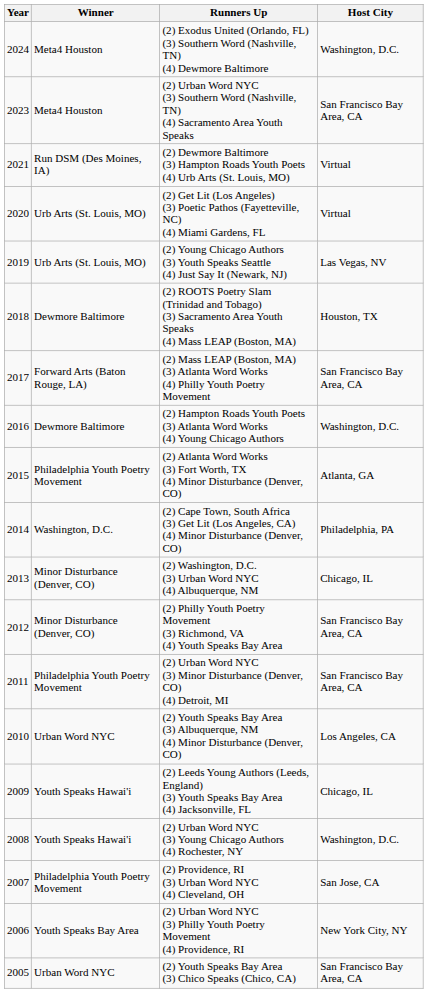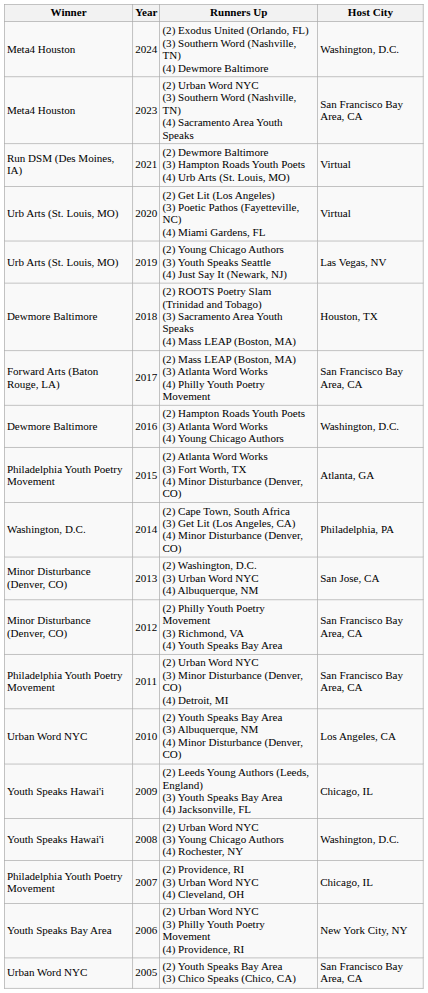 <table class="wikitable">
 <tr>
+<th>Winner</th>
 <th>Year</th>
-<th>Winner</th>
 <th>Runners Up</th>
 <th>Host City</th>
 </tr>
 <tr>
+<td>Meta4 Houston</td>
 <td>2024</td>
-<td>Meta4 Houston</td>
 <td>(2) Exodus United (Orlando, FL)<br>(3) Southern Word (Nashville, TN)<br>(4) Dewmore Baltimore</td>
 <td>Washington, D.C.</td>
 </tr>
 <tr>
+<td>Meta4 Houston</td>
 <td>2023</td>
-<td>Meta4 Houston</td>
 <td>(2) Urban Word NYC<br>(3) Southern Word (Nashville, TN)<br>(4) Sacramento Area Youth Speaks</td>
 <td>San Francisco Bay Area, CA</td>
 </tr>
 <tr>
+<td>Run DSM (Des Moines, IA)</td>
 <td>2021</td>
-<td>Run DSM (Des Moines, IA)</td>
 <td>(2) Dewmore Baltimore<br>(3) Hampton Roads Youth Poets<br>(4) Urb Arts (St. Louis, MO)</td>
 <td>Virtual</td>
 </tr>
 <tr>
+<td>Urb Arts (St. Louis, MO)</td>
 <td>2020</td>
-<td>Urb Arts (St. Louis, MO)</td>
 <td>(2) Get Lit (Los Angeles)<br>(3) Poetic Pathos (Fayetteville, NC)<br>(4) Miami Gardens, FL</td>
 <td>Virtual</td>
 </tr>
 <tr>
+<td>Urb Arts (St. Louis, MO)</td>
 <td>2019</td>
-<td>Urb Arts (St. Louis, MO)</td>
 <td>(2) Young Chicago Authors<br>(3) Youth Speaks Seattle<br>(4) Just Say It (Newark, NJ)</td>
 <td>Las Vegas, NV</td>
 </tr>
 <tr>
+<td>Dewmore Baltimore</td>
 <td>2018</td>
-<td>Dewmore Baltimore</td>
 <td>(2) ROOTS Poetry Slam (Trinidad and Tobago)<br>(3) Sacramento Area Youth Speaks<br>(4) Mass LEAP (Boston, MA)</td>
 <td>Houston, TX</td>
 </tr>
 <tr>
+<td>Forward Arts (Baton Rouge, LA)</td>
 <td>2017</td>
-<td>Forward Arts (Baton Rouge, LA)</td>
 <td>(2) Mass LEAP (Boston, MA)<br>(3) Atlanta Word Works<br>(4) Philly Youth Poetry Movement</td>
 <td>San Francisco Bay Area, CA</td>
 </tr>
 <tr>
+<td>Dewmore Baltimore</td>
 <td>2016</td>
-<td>Dewmore Baltimore</td>
 <td>(2) Hampton Roads Youth Poets<br>(3) Atlanta Word Works<br>(4) Young Chicago Authors</td>
 <td>Washington, D.C.</td>
 </tr>
 <tr 2016|| Baltimore City Youth Poetry Team|| (2) Hampton Roads>
+<td>Philadelphia Youth Poetry Movement</td>
 <td>2015</td>
-<td>Philadelphia Youth Poetry Movement</td>
 <td>(2) Atlanta Word Works<br>(3) Fort Worth, TX<br>(4) Minor Disturbance (Denver, CO)</td>
 <td>Atlanta, GA</td>
 </tr>
 <tr>
+<td>Washington, D.C.</td>
 <td>2014</td>
-<td>Washington, D.C.</td>
 <td>(2) Cape Town, South Africa<br>(3) Get Lit (Los Angeles, CA)<br>(4) Minor Disturbance (Denver, CO)</td>
 <td>Philadelphia, PA</td>
 </tr>
 <tr>
+<td>Minor Disturbance (Denver, CO)</td>
 <td>2013</td>
-<td>Minor Disturbance (Denver, CO)</td>
 <td>(2) Washington, D.C.<br>(3) Urban Word NYC<br>(4) Albuquerque, NM</td>
-<td>Chicago, IL</td>
+<td>San Jose, CA</td>
 </tr>
 <tr>
+<td>Minor Disturbance (Denver, CO)</td>
 <td>2012</td>
-<td>Minor Disturbance (Denver, CO)</td>
 <td>(2) Philly Youth Poetry Movement<br>(3) Richmond, VA<br>(4) Youth Speaks Bay Area</td>
 <td>San Francisco Bay Area, CA</td>
 </tr>
 <tr>
+<td>Philadelphia Youth Poetry Movement</td>
 <td>2011</td>
-<td>Philadelphia Youth Poetry Movement</td>
 <td>(2) Urban Word NYC<br>(3) Minor Disturbance (Denver, CO)<br>(4) Detroit, MI</td>
 <td>San Francisco Bay Area, CA</td>
 </tr>
 <tr>
+<td>Urban Word NYC</td>
 <td>2010</td>
-<td>Urban Word NYC</td>
 <td>(2) Youth Speaks Bay Area<br>(3) Albuquerque, NM<br>(4) Minor Disturbance (Denver, CO)</td>
 <td>Los Angeles, CA</td>
 </tr>
 <tr>
+<td>Youth Speaks Hawai'i</td>
 <td>2009</td>
-<td>Youth Speaks Hawai'i</td>
 <td>(2) Leeds Young Authors (Leeds, England)<br>(3) Youth Speaks Bay Area<br>(4) Jacksonville, FL</td>
 <td>Chicago, IL</td>
 </tr>
 <tr>
+<td>Youth Speaks Hawai'i</td>
 <td>2008</td>
-<td>Youth Speaks Hawai'i</td>
 <td>(2) Urban Word NYC<br>(3) Young Chicago Authors<br>(4) Rochester, NY</td>
 <td>Washington, D.C.</td>
 </tr>
 <tr>
+<td>Philadelphia Youth Poetry Movement</td>
 <td>2007</td>
-<td>Philadelphia Youth Poetry Movement</td>
 <td>(2) Providence, RI<br>(3) Urban Word NYC<br>(4) Cleveland, OH</td>
-<td>San Jose, CA</td>
+<td>Chicago, IL</td>
 </tr>
 <tr>
+<td>Youth Speaks Bay Area</td>
 <td>2006</td>
-<td>Youth Speaks Bay Area</td>
 <td>(2) Urban Word NYC<br>(3) Philly Youth Poetry Movement<br>(4) Providence, RI</td>
 <td>New York City, NY</td>
 </tr>
 <tr>
+<td>Urban Word NYC</td>
 <td>2005</td>
-<td>Urban Word NYC</td>
 <td>(2) Youth Speaks Bay Area<br>(3) Chico Speaks (Chico, CA)</td>
 <td>San Francisco Bay Area, CA</td>
 </tr>
 </table>
